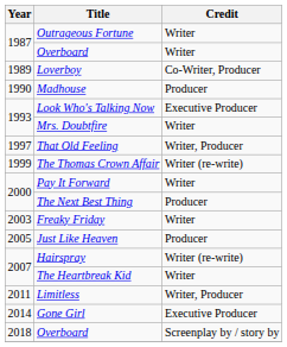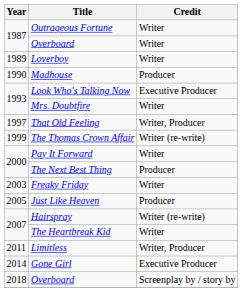 <table class="wikitable">
 <tr>
 <th>Year</th>
 <th>Title</th>
 <th>Credit</th>
 </tr>
 <tr>
 <td rowspan="2">1987</td>
 <td><em><a href='#'>Outrageous Fortune</a></em></td>
 <td>Writer</td>
 </tr>
 <tr>
 <td><em><a href='#'>Overboard</a></em></td>
 <td>Writer</td>
 </tr>
 <tr>
 <td>1989</td>
 <td><em><a href='#'>Loverboy</a></em></td>
-<td>Co-Writer, Producer</td>
+<td>Writer</td>
 </tr>
 <tr>
 <td>1990</td>
 <td><em><a href='#'>Madhouse</a></em></td>
 <td>Producer</td>
 </tr>
 <tr>
 <td rowspan="2">1993</td>
 <td><em><a href='#'>Look Who's Talking Now</a></em></td>
 <td>Executive Producer</td>
 </tr>
 <tr>
 <td><em><a href='#'>Mrs. Doubtfire</a></em></td>
 <td>Writer</td>
 </tr>
 <tr>
 <td>1997</td>
 <td><em><a href='#'>That Old Feeling</a></em></td>
 <td>Writer, Producer</td>
 </tr>
 <tr>
 <td>1999</td>
 <td><em><a href='#'>The Thomas Crown Affair</a></em></td>
 <td>Writer (re-write)</td>
 </tr>
 <tr>
 <td rowspan="2">2000</td>
 <td><em><a href='#'>Pay It Forward</a></em></td>
 <td>Writer</td>
 </tr>
 <tr>
 <td><em><a href='#'>The Next Best Thing</a></em></td>
 <td>Producer</td>
 </tr>
 <tr>
 <td>2003</td>
 <td><em><a href='#'>Freaky Friday</a></em></td>
 <td>Writer</td>
 </tr>
 <tr>
 <td>2005</td>
 <td><em><a href='#'>Just Like Heaven</a></em></td>
 <td>Producer</td>
 </tr>
 <tr>
 <td rowspan="2">2007</td>
 <td><em><a href='#'>Hairspray</a></em></td>
 <td>Writer (re-write)</td>
 </tr>
 <tr>
 <td><em><a href='#'>The Heartbreak Kid</a></em></td>
 <td>Writer</td>
 </tr>
 <tr>
 <td>2011</td>
 <td><em><a href='#'>Limitless</a></em></td>
 <td>Writer, Producer</td>
 </tr>
 <tr>
 <td>2014</td>
 <td><em><a href='#'>Gone Girl</a></em></td>
 <td>Executive Producer</td>
 </tr>
 <tr>
 <td>2018</td>
 <td><em><a href='#'>Overboard</a></em></td>
 <td>Screenplay by / story by</td>
 </tr>
 <tr>
 </tr>
 </table>
